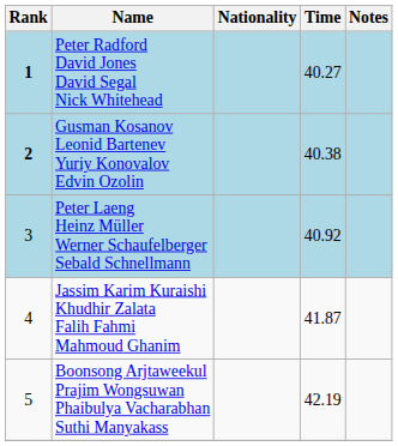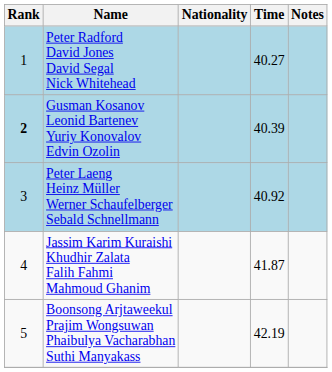 <table class="wikitable sortable" style="text-align:center">
 <tr>
 <th>Rank</th>
 <th>Name</th>
 <th>Nationality</th>
 <th>Time</th>
 <th>Notes</th>
 </tr>
 <tr bgcolor=lightblue>
-<td><strong>1</strong></td>
+<td>1</td>
 <td align=left><a href='#'>Peter Radford</a><br><a href='#'>David Jones</a><br><a href='#'>David Segal</a><br><a href='#'>Nick Whitehead</a></td>
 <td align=left></td>
 <td>40.27</td>
 <td></td>
 </tr>
 <tr bgcolor=lightblue>
 <td><strong>2</strong></td>
 <td align=left><a href='#'>Gusman Kosanov</a><br><a href='#'>Leonid Bartenev</a><br><a href='#'>Yuriy Konovalov</a><br><a href='#'>Edvin Ozolin</a></td>
 <td align=left></td>
-<td>40.38</td>
+<td>40.39</td>
 <td></td>
 </tr>
 <tr bgcolor=lightblue>
 <td>3</td>
 <td align=left><a href='#'>Peter Laeng</a><br><a href='#'>Heinz Müller</a><br><a href='#'>Werner Schaufelberger</a><br><a href='#'>Sebald Schnellmann</a></td>
 <td align=left></td>
 <td>40.92</td>
 <td></td>
 </tr>
 <tr>
 <td>4</td>
 <td align=left><a href='#'>Jassim Karim Kuraishi</a><br><a href='#'>Khudhir Zalata</a><br><a href='#'>Falih Fahmi</a><br><a href='#'>Mahmoud Ghanim</a></td>
 <td align=left></td>
 <td>41.87</td>
 <td></td>
 </tr>
 <tr>
 <td>5</td>
 <td align=left><a href='#'>Boonsong Arjtaweekul</a><br><a href='#'>Prajim Wongsuwan</a><br><a href='#'>Phaibulya Vacharabhan</a><br><a href='#'>Suthi Manyakass</a></td>
 <td align=left></td>
 <td>42.19</td>
 <td></td>
 </tr>
 <tr>
 </tr>
 </table>
